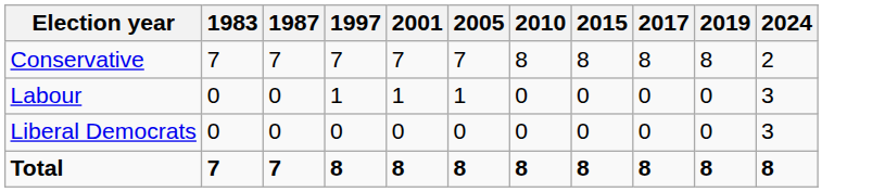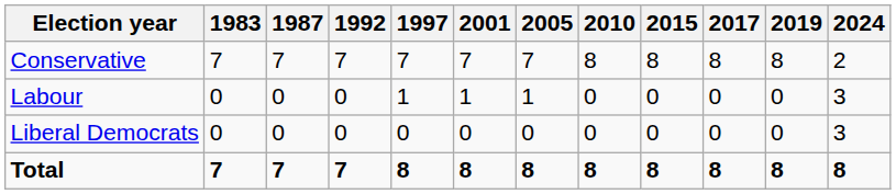 <table class="wikitable">
 <tr>
 <th>Election year</th>
 <th>1983</th>
 <th>1987</th>
+<th>1992</th>
 <th>1997</th>
 <th>2001</th>
 <th>2005</th>
 <th>2010</th>
 <th>2015</th>
 <th>2017</th>
 <th>2019</th>
 <th>2024</th>
 </tr>
 <tr>
 <td><a href='#'>Conservative</a></td>
 <td>7</td>
 <td>7</td>
 <td>7</td>
 <td>7</td>
 <td>7</td>
+<td>7</td>
 <td>8</td>
 <td>8</td>
 <td>8</td>
 <td>8</td>
 <td>2</td>
 </tr>
 <tr>
 <td><a href='#'>Labour</a></td>
+<td>0</td>
 <td>0</td>
 <td>0</td>
 <td>1</td>
 <td>1</td>
 <td>1</td>
 <td>0</td>
 <td>0</td>
 <td>0</td>
 <td>0</td>
 <td>3</td>
 </tr>
 <tr>
 <td><a href='#'>Liberal Democrats</a></td>
 <td>0</td>
 <td>0</td>
 <td>0</td>
 <td>0</td>
 <td>0</td>
 <td>0</td>
 <td>0</td>
 <td>0</td>
 <td>0</td>
+<td>0</td>
 <td>3</td>
 </tr>
 <tr>
 <td><strong>Total</strong></td>
+<td><strong>7</strong></td>
 <td><strong>7</strong></td>
 <td><strong>7</strong></td>
 <td><strong>8</strong></td>
 <td><strong>8</strong></td>
 <td><strong>8</strong></td>
 <td><strong>8</strong></td>
 <td><strong>8</strong></td>
 <td><strong>8</strong></td>
 <td><strong>8</strong></td>
 <td><strong>8</strong></td>
 </tr>
 </table>
